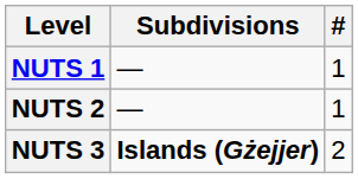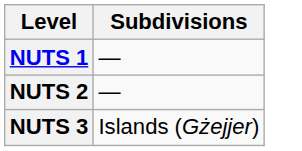 <table class="wikitable">
 <tr>
 <th>Level</th>
 <th>Subdivisions</th>
-<th>#</th>
 </tr>
 <tr>
 <th><a href='#'>NUTS 1</a></th>
 <td>—</td>
-<td align="right">1</td>
 </tr>
 <tr>
 <th>NUTS 2</th>
 <td>—</td>
-<td align="right">1</td>
 </tr>
 <tr>
 <th>NUTS 3</th>
-<td><strong>Islands (<em>Gżejjer</em>)</strong></td>
-<td align="right">2</td>
+<td>Islands (<em>Gżejjer</em>)</td>
 </tr>
 </table>
